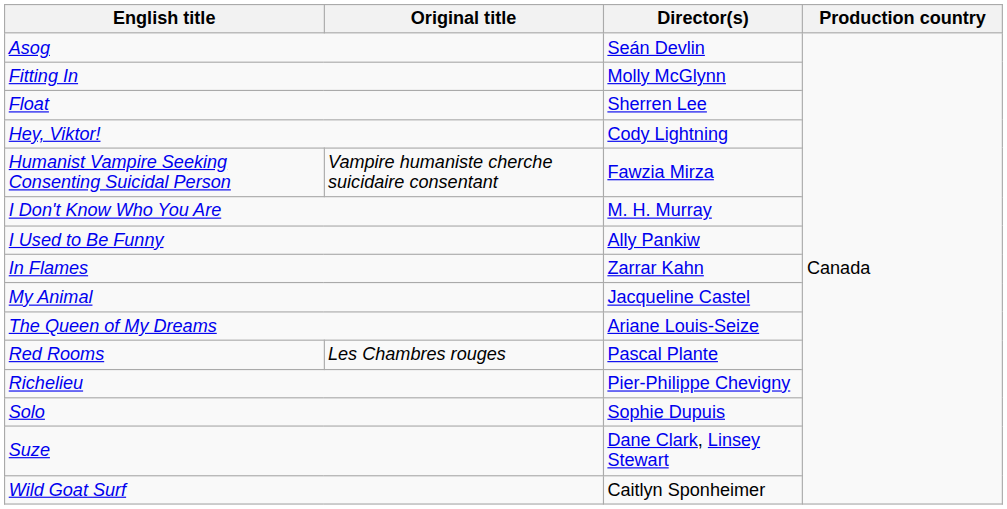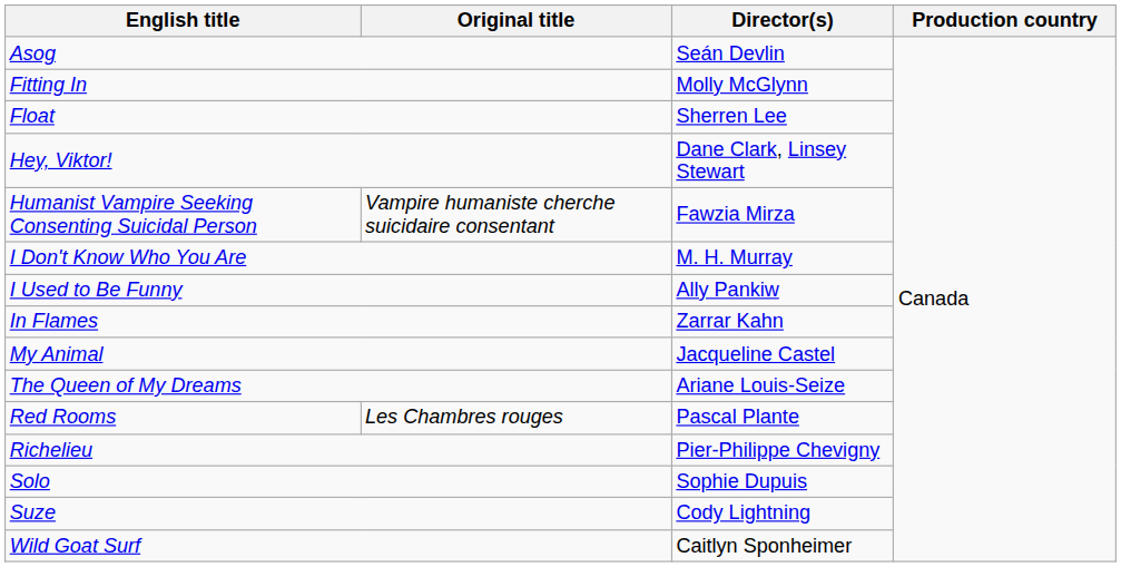 <table class="wikitable" width=100%>
 <tr>
 <th scope="col" width="32%">English title</th>
 <th scope="col" width="28%">Original title</th>
 <th scope="col" width="20%">Director(s)</th>
 <th scope="col" width="20%">Production country</th>
 </tr>
 <tr>
 <td colspan=2><em><a href='#'>Asog</a></em></td>
 <td><a href='#'>Seán Devlin</a></td>
 <td rowspan=15>Canada</td>
 </tr>
 <tr>
 <td colspan=2><em><a href='#'>Fitting In</a></em></td>
 <td><a href='#'>Molly McGlynn</a></td>
 </tr>
 <tr>
 <td colspan=2><em><a href='#'>Float</a></em></td>
 <td><a href='#'>Sherren Lee</a></td>
 </tr>
 <tr>
 <td colspan=2><em><a href='#'>Hey, Viktor!</a></em></td>
-<td><a href='#'>Cody Lightning</a></td>
+<td><a href='#'>Dane Clark</a>, <a href='#'>Linsey Stewart</a></td>
 </tr>
 <tr>
 <td><em><a href='#'>Humanist Vampire Seeking Consenting Suicidal Person</a></em></td>
 <td><em>Vampire humaniste cherche suicidaire consentant</em></td>
 <td><a href='#'>Fawzia Mirza</a></td>
 </tr>
 <tr>
 <td colspan=2><em><a href='#'>I Don't Know Who You Are</a></em></td>
 <td><a href='#'>M. H. Murray</a></td>
 </tr>
 <tr>
 <td colspan=2><em><a href='#'>I Used to Be Funny</a></em></td>
 <td><a href='#'>Ally Pankiw</a></td>
 </tr>
 <tr>
 <td colspan=2><em><a href='#'>In Flames</a></em></td>
 <td><a href='#'>Zarrar Kahn</a></td>
 </tr>
 <tr>
 <td colspan=2><em><a href='#'>My Animal</a></em></td>
 <td><a href='#'>Jacqueline Castel</a></td>
 </tr>
 <tr>
 <td colspan=2><em><a href='#'>The Queen of My Dreams</a></em></td>
 <td><a href='#'>Ariane Louis-Seize</a></td>
 </tr>
 <tr>
 <td><em><a href='#'>Red Rooms</a></em></td>
 <td><em>Les Chambres rouges</em></td>
 <td><a href='#'>Pascal Plante</a></td>
 </tr>
 <tr>
 <td colspan=2><em><a href='#'>Richelieu</a></em></td>
 <td><a href='#'>Pier-Philippe Chevigny</a></td>
 </tr>
 <tr>
 <td colspan=2><em><a href='#'>Solo</a></em></td>
 <td><a href='#'>Sophie Dupuis</a></td>
 </tr>
 <tr>
 <td colspan=2><em><a href='#'>Suze</a></em></td>
-<td><a href='#'>Dane Clark</a>, <a href='#'>Linsey Stewart</a></td>
+<td><a href='#'>Cody Lightning</a></td>
 </tr>
 <tr>
 <td colspan=2><em><a href='#'>Wild Goat Surf</a></em></td>
 <td>Caitlyn Sponheimer</td>
 </tr>
 </table>
